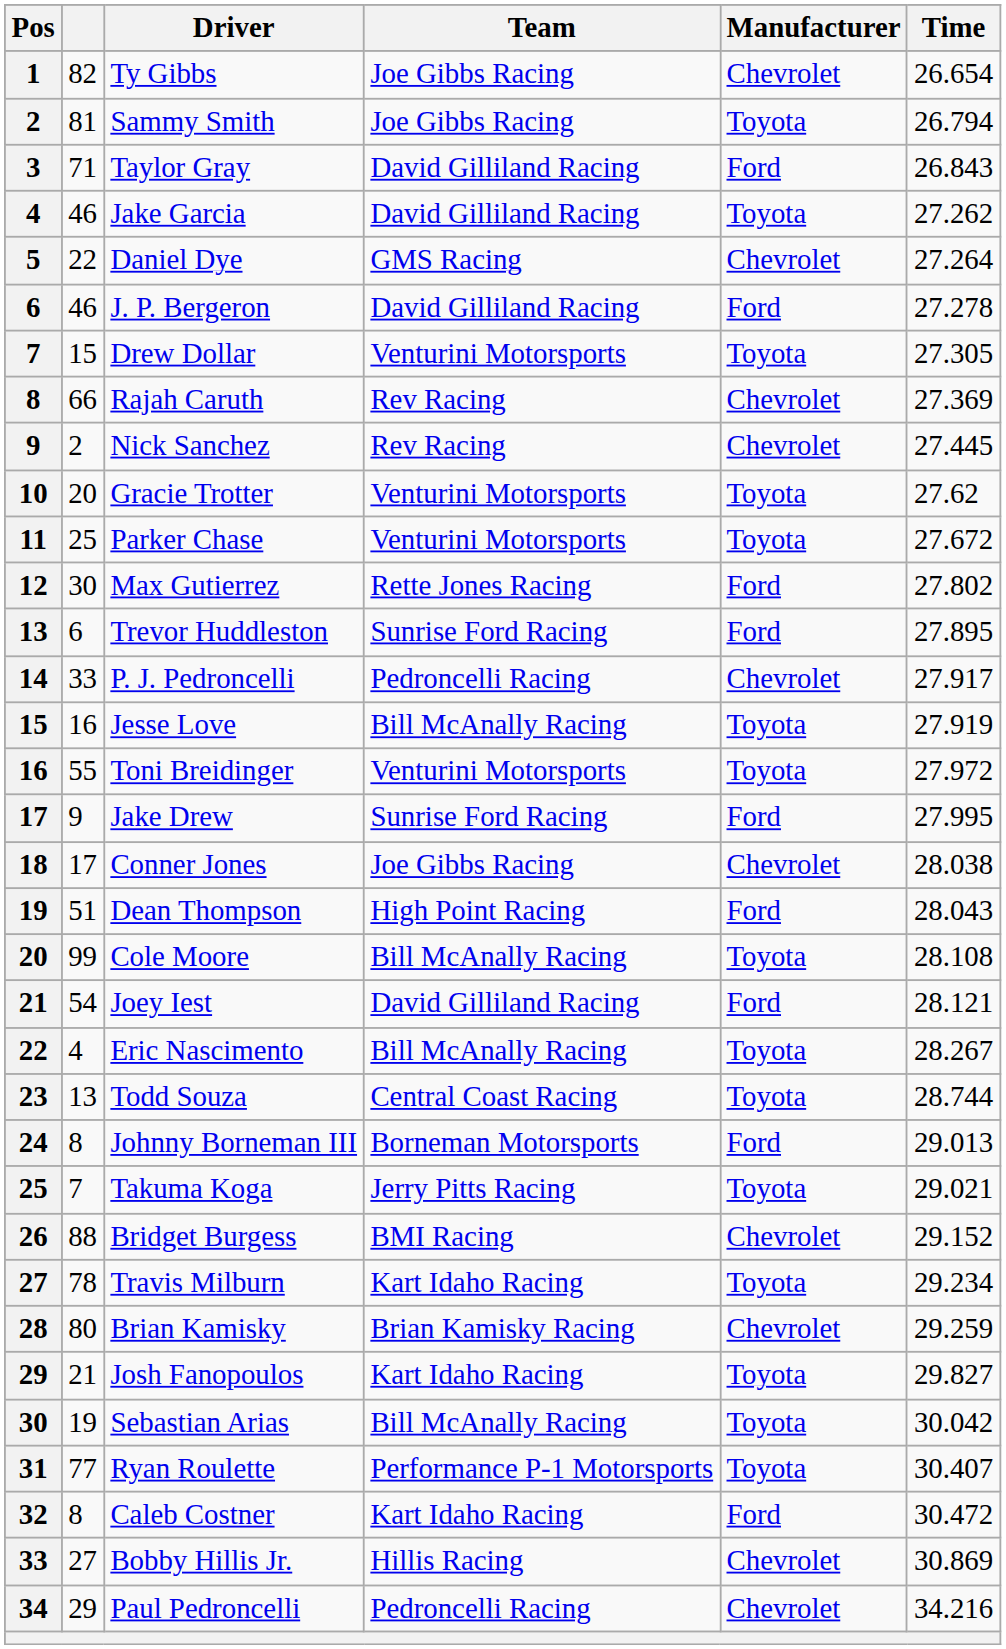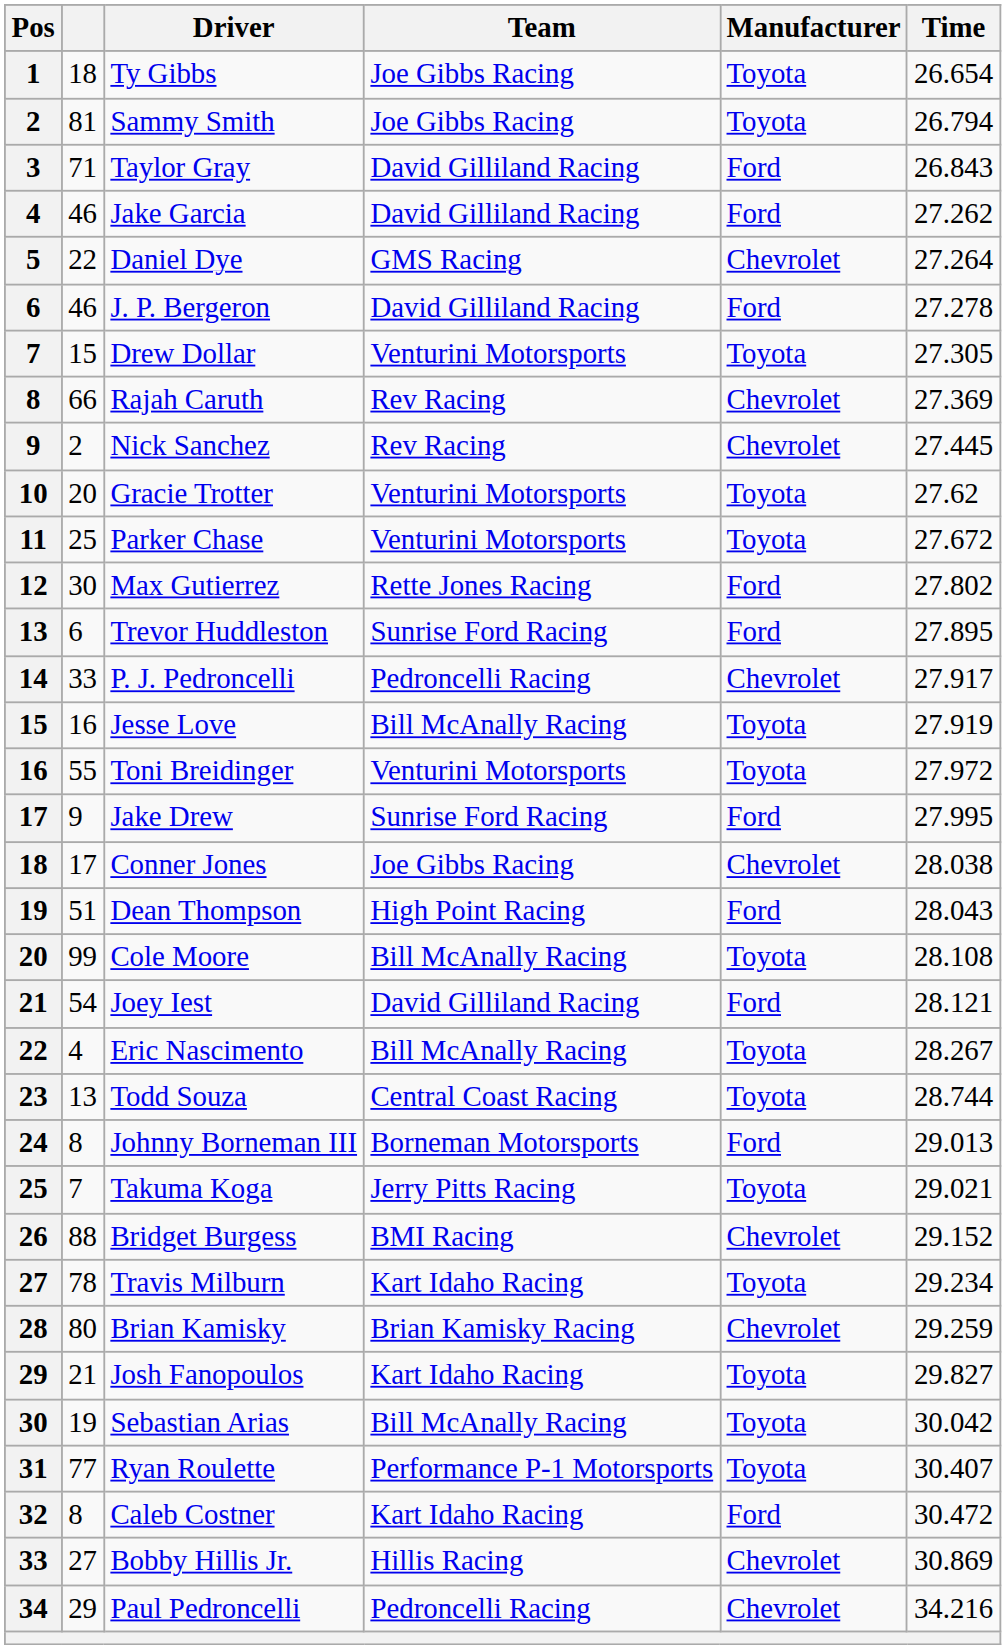 <table class="wikitable" style="font-size:98%">
 <tr>
 <th>Pos</th>
 <th></th>
 <th>Driver</th>
 <th>Team</th>
 <th>Manufacturer</th>
 <th>Time</th>
 </tr>
 <tr>
 <th>1</th>
-<td>82</td>
+<td>18</td>
 <td><a href='#'>Ty Gibbs</a></td>
 <td><a href='#'>Joe Gibbs Racing</a></td>
-<td><a href='#'>Chevrolet</a></td>
+<td><a href='#'>Toyota</a></td>
 <td>26.654</td>
 </tr>
 <tr>
 <th>2</th>
 <td>81</td>
 <td><a href='#'>Sammy Smith</a></td>
 <td><a href='#'>Joe Gibbs Racing</a></td>
 <td><a href='#'>Toyota</a></td>
 <td>26.794</td>
 </tr>
 <tr>
 <th>3</th>
 <td>71</td>
 <td><a href='#'>Taylor Gray</a></td>
 <td><a href='#'>David Gilliland Racing</a></td>
 <td><a href='#'>Ford</a></td>
 <td>26.843</td>
 </tr>
 <tr>
 <th>4</th>
 <td>46</td>
 <td><a href='#'>Jake Garcia</a></td>
 <td><a href='#'>David Gilliland Racing</a></td>
-<td><a href='#'>Toyota</a></td>
+<td><a href='#'>Ford</a></td>
 <td>27.262</td>
 </tr>
 <tr>
 <th>5</th>
 <td>22</td>
 <td><a href='#'>Daniel Dye</a></td>
 <td><a href='#'>GMS Racing</a></td>
 <td><a href='#'>Chevrolet</a></td>
 <td>27.264</td>
 </tr>
 <tr>
 <th>6</th>
 <td>46</td>
 <td><a href='#'>J. P. Bergeron</a></td>
 <td><a href='#'>David Gilliland Racing</a></td>
 <td><a href='#'>Ford</a></td>
 <td>27.278</td>
 </tr>
 <tr>
 <th>7</th>
 <td>15</td>
 <td><a href='#'>Drew Dollar</a></td>
 <td><a href='#'>Venturini Motorsports</a></td>
 <td><a href='#'>Toyota</a></td>
 <td>27.305</td>
 </tr>
 <tr>
 <th>8</th>
 <td>66</td>
 <td><a href='#'>Rajah Caruth</a></td>
 <td><a href='#'>Rev Racing</a></td>
 <td><a href='#'>Chevrolet</a></td>
 <td>27.369</td>
 </tr>
 <tr>
 <th>9</th>
 <td>2</td>
 <td><a href='#'>Nick Sanchez</a></td>
 <td><a href='#'>Rev Racing</a></td>
 <td><a href='#'>Chevrolet</a></td>
 <td>27.445</td>
 </tr>
 <tr>
 <th>10</th>
 <td>20</td>
 <td><a href='#'>Gracie Trotter</a></td>
 <td><a href='#'>Venturini Motorsports</a></td>
 <td><a href='#'>Toyota</a></td>
 <td>27.62</td>
 </tr>
 <tr>
 <th>11</th>
 <td>25</td>
 <td><a href='#'>Parker Chase</a></td>
 <td><a href='#'>Venturini Motorsports</a></td>
 <td><a href='#'>Toyota</a></td>
 <td>27.672</td>
 </tr>
 <tr>
 <th>12</th>
 <td>30</td>
 <td><a href='#'>Max Gutierrez</a></td>
 <td><a href='#'>Rette Jones Racing</a></td>
 <td><a href='#'>Ford</a></td>
 <td>27.802</td>
 </tr>
 <tr>
 <th>13</th>
 <td>6</td>
 <td><a href='#'>Trevor Huddleston</a></td>
 <td><a href='#'>Sunrise Ford Racing</a></td>
 <td><a href='#'>Ford</a></td>
 <td>27.895</td>
 </tr>
 <tr>
 <th>14</th>
 <td>33</td>
 <td><a href='#'>P. J. Pedroncelli</a></td>
 <td><a href='#'>Pedroncelli Racing</a></td>
 <td><a href='#'>Chevrolet</a></td>
 <td>27.917</td>
 </tr>
 <tr>
 <th>15</th>
 <td>16</td>
 <td><a href='#'>Jesse Love</a></td>
 <td><a href='#'>Bill McAnally Racing</a></td>
 <td><a href='#'>Toyota</a></td>
 <td>27.919</td>
 </tr>
 <tr>
 <th>16</th>
 <td>55</td>
 <td><a href='#'>Toni Breidinger</a></td>
 <td><a href='#'>Venturini Motorsports</a></td>
 <td><a href='#'>Toyota</a></td>
 <td>27.972</td>
 </tr>
 <tr>
 <th>17</th>
 <td>9</td>
 <td><a href='#'>Jake Drew</a></td>
 <td><a href='#'>Sunrise Ford Racing</a></td>
 <td><a href='#'>Ford</a></td>
 <td>27.995</td>
 </tr>
 <tr>
 <th>18</th>
 <td>17</td>
 <td><a href='#'>Conner Jones</a></td>
 <td><a href='#'>Joe Gibbs Racing</a></td>
 <td><a href='#'>Chevrolet</a></td>
 <td>28.038</td>
 </tr>
 <tr>
 <th>19</th>
 <td>51</td>
 <td><a href='#'>Dean Thompson</a></td>
 <td><a href='#'>High Point Racing</a></td>
 <td><a href='#'>Ford</a></td>
 <td>28.043</td>
 </tr>
 <tr>
 <th>20</th>
 <td>99</td>
 <td><a href='#'>Cole Moore</a></td>
 <td><a href='#'>Bill McAnally Racing</a></td>
 <td><a href='#'>Toyota</a></td>
 <td>28.108</td>
 </tr>
 <tr>
 <th>21</th>
 <td>54</td>
 <td><a href='#'>Joey Iest</a></td>
 <td><a href='#'>David Gilliland Racing</a></td>
 <td><a href='#'>Ford</a></td>
 <td>28.121</td>
 </tr>
 <tr>
 <th>22</th>
 <td>4</td>
 <td><a href='#'>Eric Nascimento</a></td>
 <td><a href='#'>Bill McAnally Racing</a></td>
 <td><a href='#'>Toyota</a></td>
 <td>28.267</td>
 </tr>
 <tr>
 <th>23</th>
 <td>13</td>
 <td><a href='#'>Todd Souza</a></td>
 <td><a href='#'>Central Coast Racing</a></td>
 <td><a href='#'>Toyota</a></td>
 <td>28.744</td>
 </tr>
 <tr>
 <th>24</th>
 <td>8</td>
 <td><a href='#'>Johnny Borneman III</a></td>
 <td><a href='#'>Borneman Motorsports</a></td>
 <td><a href='#'>Ford</a></td>
 <td>29.013</td>
 </tr>
 <tr>
 <th>25</th>
 <td>7</td>
 <td><a href='#'>Takuma Koga</a></td>
 <td><a href='#'>Jerry Pitts Racing</a></td>
 <td><a href='#'>Toyota</a></td>
 <td>29.021</td>
 </tr>
 <tr>
 <th>26</th>
 <td>88</td>
 <td><a href='#'>Bridget Burgess</a></td>
 <td><a href='#'>BMI Racing</a></td>
 <td><a href='#'>Chevrolet</a></td>
 <td>29.152</td>
 </tr>
 <tr>
 <th>27</th>
 <td>78</td>
 <td><a href='#'>Travis Milburn</a></td>
 <td><a href='#'>Kart Idaho Racing</a></td>
 <td><a href='#'>Toyota</a></td>
 <td>29.234</td>
 </tr>
 <tr>
 <th>28</th>
 <td>80</td>
 <td><a href='#'>Brian Kamisky</a></td>
 <td><a href='#'>Brian Kamisky Racing</a></td>
 <td><a href='#'>Chevrolet</a></td>
 <td>29.259</td>
 </tr>
 <tr>
 <th>29</th>
 <td>21</td>
 <td><a href='#'>Josh Fanopoulos</a></td>
 <td><a href='#'>Kart Idaho Racing</a></td>
 <td><a href='#'>Toyota</a></td>
 <td>29.827</td>
 </tr>
 <tr>
 <th>30</th>
 <td>19</td>
 <td><a href='#'>Sebastian Arias</a></td>
 <td><a href='#'>Bill McAnally Racing</a></td>
 <td><a href='#'>Toyota</a></td>
 <td>30.042</td>
 </tr>
 <tr>
 <th>31</th>
 <td>77</td>
 <td><a href='#'>Ryan Roulette</a></td>
 <td><a href='#'>Performance P-1 Motorsports</a></td>
 <td><a href='#'>Toyota</a></td>
 <td>30.407</td>
 </tr>
 <tr>
 <th>32</th>
 <td>8</td>
 <td><a href='#'>Caleb Costner</a></td>
 <td><a href='#'>Kart Idaho Racing</a></td>
 <td><a href='#'>Ford</a></td>
 <td>30.472</td>
 </tr>
 <tr>
 <th>33</th>
 <td>27</td>
 <td><a href='#'>Bobby Hillis Jr.</a></td>
 <td><a href='#'>Hillis Racing</a></td>
 <td><a href='#'>Chevrolet</a></td>
 <td>30.869</td>
 </tr>
 <tr>
 <th>34</th>
 <td>29</td>
 <td><a href='#'>Paul Pedroncelli</a></td>
 <td><a href='#'>Pedroncelli Racing</a></td>
 <td><a href='#'>Chevrolet</a></td>
 <td>34.216</td>
 </tr>
 <tr>
 <th colspan="6"></th>
 </tr>
 </table>
